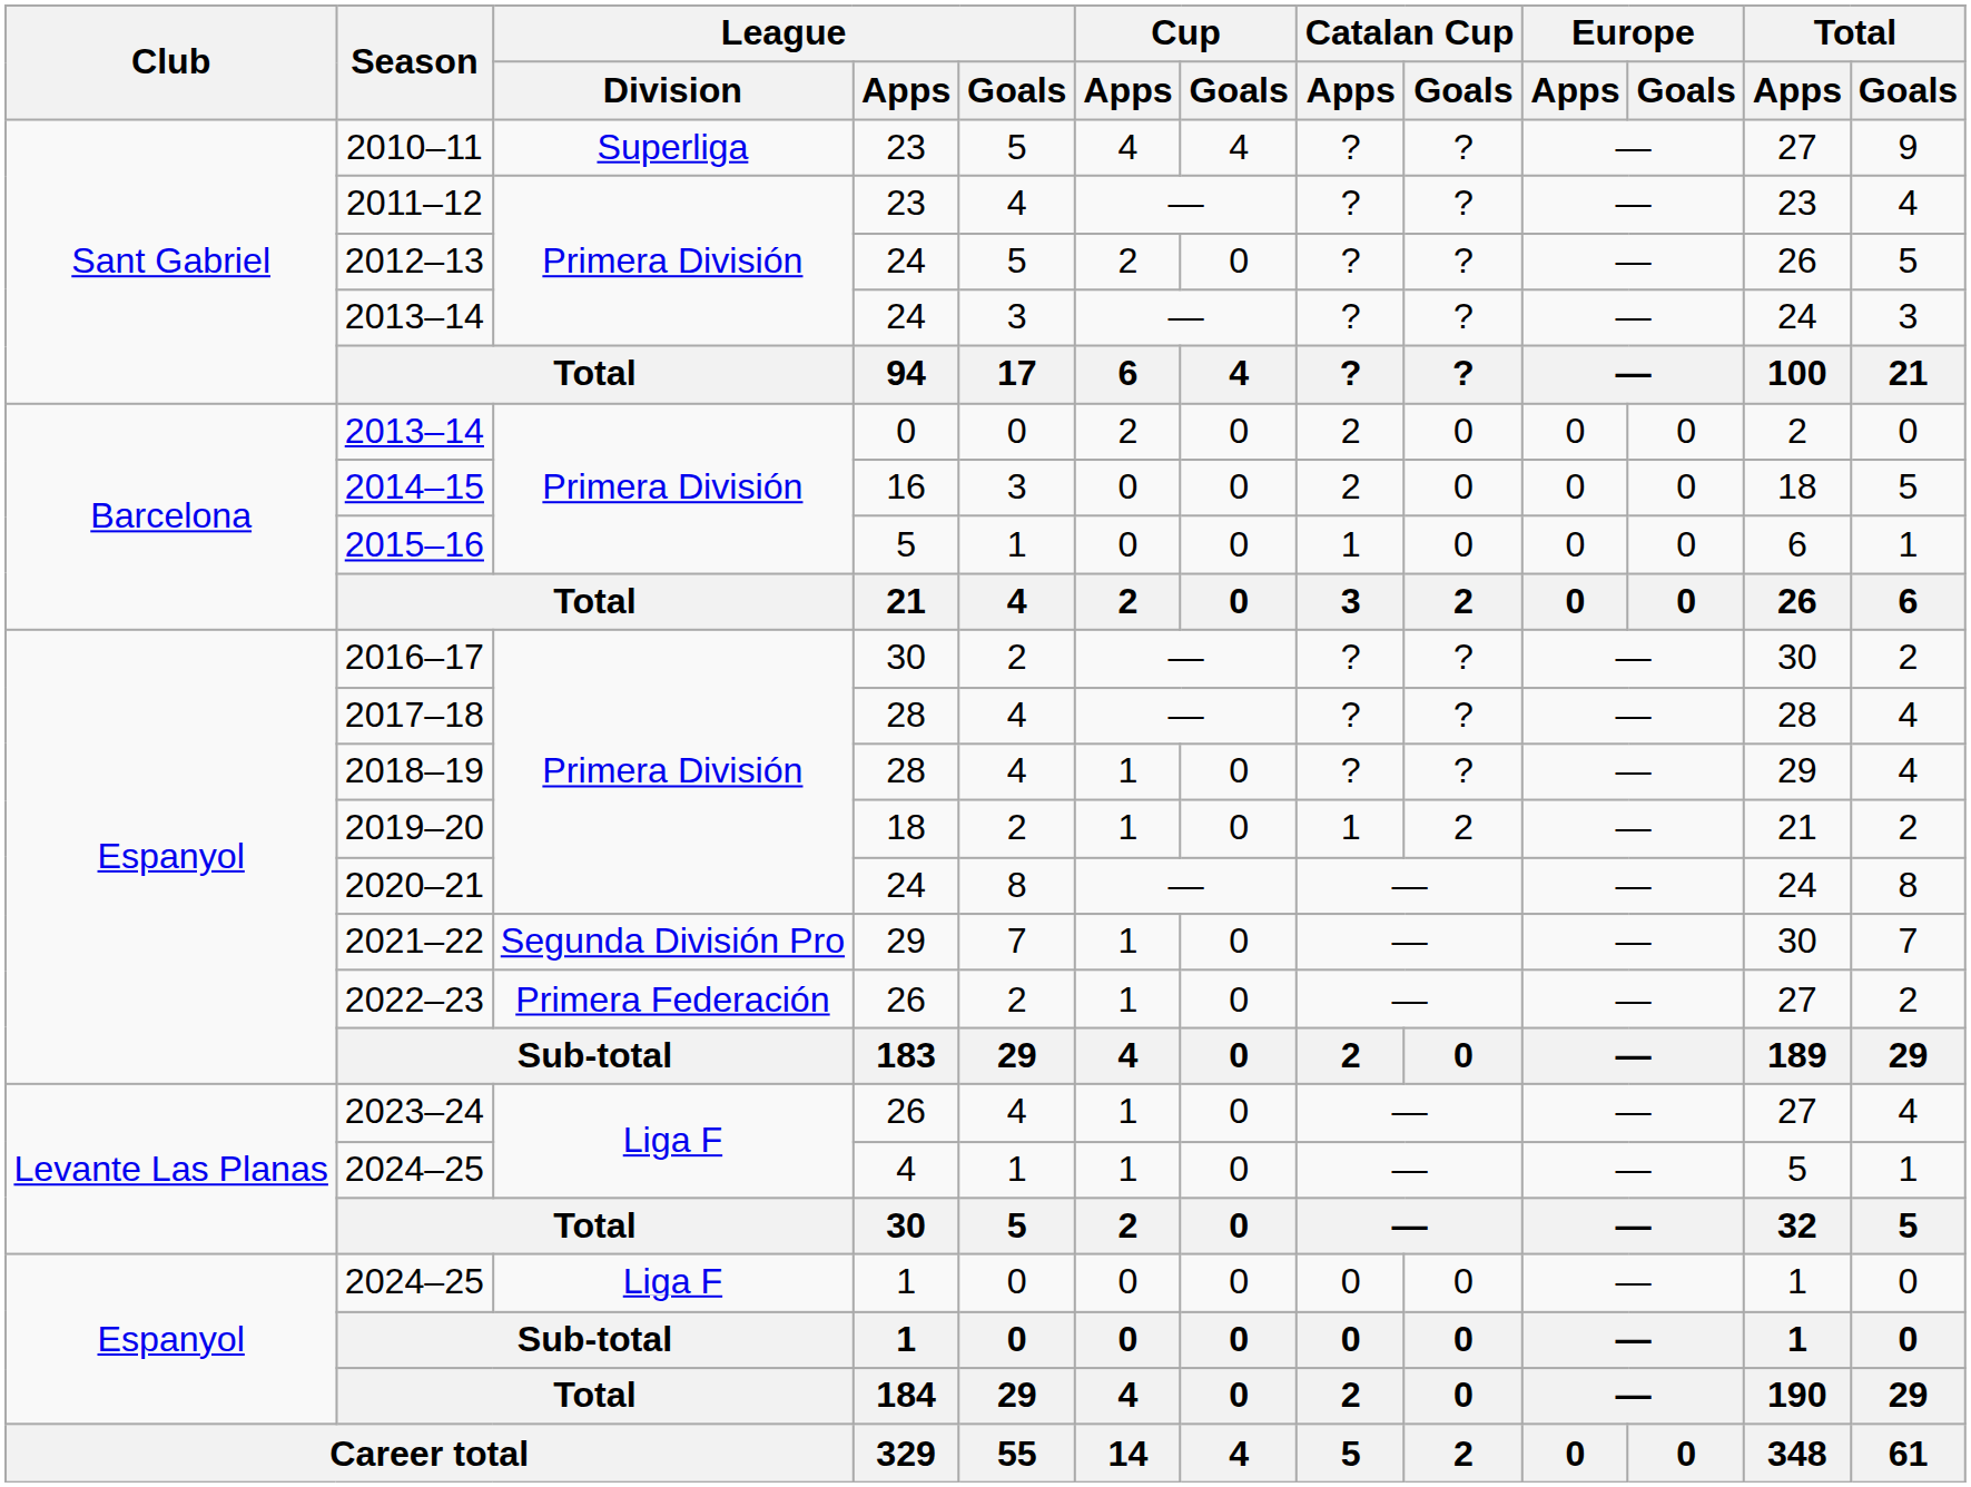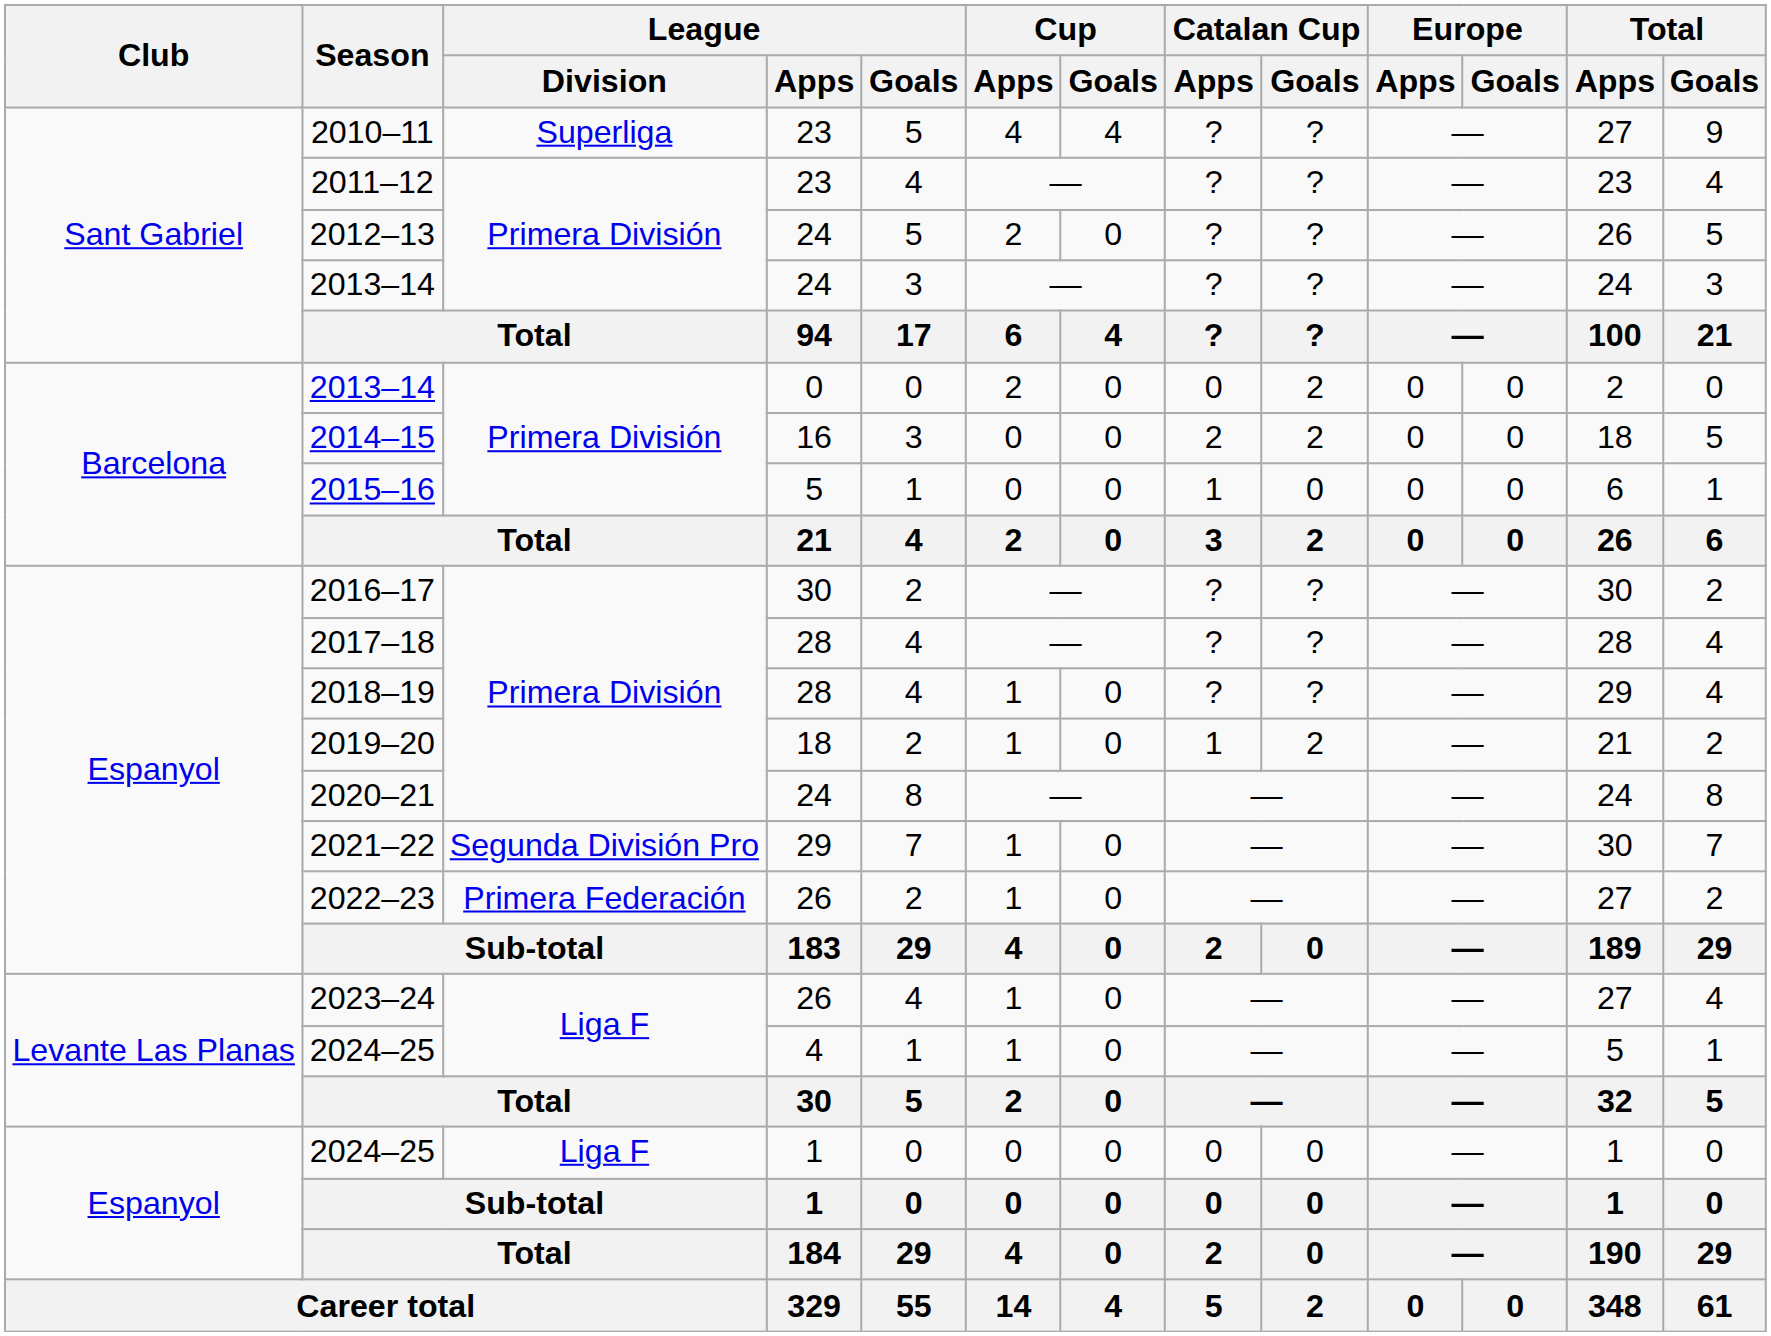 <table class="wikitable" style="text-align: center">
 <tr>
 <th rowspan="2">Club</th>
 <th rowspan="2">Season</th>
 <th colspan="3">League</th>
 <th colspan="2">Cup</th>
 <th colspan="2">Catalan Cup</th>
 <th colspan="2">Europe</th>
 <th colspan="2">Total</th>
 </tr>
 <tr>
 <th>Division</th>
 <th>Apps</th>
 <th>Goals</th>
 <th>Apps</th>
 <th>Goals</th>
 <th>Apps</th>
 <th>Goals</th>
 <th>Apps</th>
 <th>Goals</th>
 <th>Apps</th>
 <th>Goals</th>
 </tr>
 <tr>
 <td rowspan="5"><a href='#'>Sant Gabriel</a></td>
 <td>2010–11</td>
 <td><a href='#'>Superliga</a></td>
 <td>23</td>
 <td>5</td>
 <td>4</td>
 <td>4</td>
 <td>?</td>
 <td>?</td>
 <td colspan="2">—</td>
 <td>27</td>
 <td>9</td>
 </tr>
 <tr>
 <td>2011–12</td>
 <td rowspan="3"><a href='#'>Primera División</a></td>
 <td>23</td>
 <td>4</td>
 <td colspan="2">—</td>
 <td>?</td>
 <td>?</td>
 <td colspan="2">—</td>
 <td>23</td>
 <td>4</td>
 </tr>
 <tr>
 <td>2012–13</td>
 <td>24</td>
 <td>5</td>
 <td>2</td>
 <td>0</td>
 <td>?</td>
 <td>?</td>
 <td colspan="2">—</td>
 <td>26</td>
 <td>5</td>
 </tr>
 <tr>
 <td>2013–14</td>
 <td>24</td>
 <td>3</td>
 <td colspan="2">—</td>
 <td>?</td>
 <td>?</td>
 <td colspan="2">—</td>
 <td>24</td>
 <td>3</td>
 </tr>
 <tr>
 <th colspan="2">Total</th>
 <th>94</th>
 <th>17</th>
 <th>6</th>
 <th>4</th>
 <th>?</th>
 <th>?</th>
 <th colspan="2">—</th>
 <th>100</th>
 <th>21</th>
 </tr>
 <tr>
 <td rowspan="4"><a href='#'>Barcelona</a></td>
 <td><a href='#'>2013–14</a></td>
 <td rowspan="3"><a href='#'>Primera División</a></td>
 <td>0</td>
 <td>0</td>
 <td>2</td>
 <td>0</td>
+<td>0</td>
 <td>2</td>
-<td>0</td>
 <td>0</td>
 <td>0</td>
 <td>2</td>
 <td>0</td>
 </tr>
 <tr>
 <td><a href='#'>2014–15</a></td>
 <td>16</td>
 <td>3</td>
 <td>0</td>
 <td>0</td>
 <td>2</td>
-<td>0</td>
+<td>2</td>
 <td>0</td>
 <td>0</td>
 <td>18</td>
 <td>5</td>
 </tr>
 <tr>
 <td><a href='#'>2015–16</a></td>
 <td>5</td>
 <td>1</td>
 <td>0</td>
 <td>0</td>
 <td>1</td>
 <td>0</td>
 <td>0</td>
 <td>0</td>
 <td>6</td>
 <td>1</td>
 </tr>
 <tr>
 <th colspan="2">Total</th>
 <th>21</th>
 <th>4</th>
 <th>2</th>
 <th>0</th>
 <th>3</th>
 <th>2</th>
 <th>0</th>
 <th>0</th>
 <th>26</th>
 <th>6</th>
 </tr>
 <tr>
 <td rowspan="8"><a href='#'>Espanyol</a></td>
 <td>2016–17</td>
 <td rowspan="5"><a href='#'>Primera División</a></td>
 <td>30</td>
 <td>2</td>
 <td colspan="2">—</td>
 <td>?</td>
 <td>?</td>
 <td colspan="2">—</td>
 <td>30</td>
 <td>2</td>
 </tr>
 <tr>
 <td>2017–18</td>
 <td>28</td>
 <td>4</td>
 <td colspan="2">—</td>
 <td>?</td>
 <td>?</td>
 <td colspan="2">—</td>
 <td>28</td>
 <td>4</td>
 </tr>
 <tr>
 <td>2018–19</td>
 <td>28</td>
 <td>4</td>
 <td>1</td>
 <td>0</td>
 <td>?</td>
 <td>?</td>
 <td colspan="2">—</td>
 <td>29</td>
 <td>4</td>
 </tr>
 <tr>
 <td>2019–20</td>
 <td>18</td>
 <td>2</td>
 <td>1</td>
 <td>0</td>
 <td>1</td>
 <td>2</td>
 <td colspan="2">—</td>
 <td>21</td>
 <td>2</td>
 </tr>
 <tr>
 <td>2020–21</td>
 <td>24</td>
 <td>8</td>
 <td colspan="2">—</td>
 <td colspan="2">—</td>
 <td colspan="2">—</td>
 <td>24</td>
 <td>8</td>
 </tr>
 <tr>
 <td>2021–22</td>
 <td><a href='#'>Segunda División Pro</a></td>
 <td>29</td>
 <td>7</td>
 <td>1</td>
 <td>0</td>
 <td colspan="2">—</td>
 <td colspan="2">—</td>
 <td>30</td>
 <td>7</td>
 </tr>
 <tr>
 <td>2022–23</td>
 <td><a href='#'>Primera Federación</a></td>
 <td>26</td>
 <td>2</td>
 <td>1</td>
 <td>0</td>
 <td colspan="2">—</td>
 <td colspan="2">—</td>
 <td>27</td>
 <td>2</td>
 </tr>
 <tr>
 <th colspan="2">Sub-total</th>
 <th>183</th>
 <th>29</th>
 <th>4</th>
 <th>0</th>
 <th>2</th>
 <th>0</th>
 <th colspan="2">—</th>
 <th>189</th>
 <th>29</th>
 </tr>
 <tr>
 <td rowspan="3"><a href='#'>Levante Las Planas</a></td>
 <td>2023–24</td>
 <td rowspan="2"><a href='#'>Liga F</a></td>
 <td>26</td>
 <td>4</td>
 <td>1</td>
 <td>0</td>
 <td colspan="2">—</td>
 <td colspan="2">—</td>
 <td>27</td>
 <td>4</td>
 </tr>
 <tr>
 <td>2024–25</td>
 <td>4</td>
 <td>1</td>
 <td>1</td>
 <td>0</td>
 <td colspan="2">—</td>
 <td colspan="2">—</td>
 <td>5</td>
 <td>1</td>
 </tr>
 <tr>
 <th colspan="2">Total</th>
 <th>30</th>
 <th>5</th>
 <th>2</th>
 <th>0</th>
 <th colspan="2">—</th>
 <th colspan="2">—</th>
 <th>32</th>
 <th>5</th>
 </tr>
 <tr>
 <td rowspan="3"><a href='#'>Espanyol</a></td>
 <td>2024–25</td>
 <td><a href='#'>Liga F</a></td>
 <td>1</td>
 <td>0</td>
 <td>0</td>
 <td>0</td>
 <td>0</td>
 <td>0</td>
 <td colspan="2">—</td>
 <td>1</td>
 <td>0</td>
 </tr>
 <tr>
 <th colspan="2">Sub-total</th>
 <th>1</th>
 <th>0</th>
 <th>0</th>
 <th>0</th>
 <th>0</th>
 <th>0</th>
 <th colspan="2">—</th>
 <th>1</th>
 <th>0</th>
 </tr>
 <tr>
 <th colspan="2">Total</th>
 <th>184</th>
 <th>29</th>
 <th>4</th>
 <th>0</th>
 <th>2</th>
 <th>0</th>
 <th colspan="2">—</th>
 <th>190</th>
 <th>29</th>
 </tr>
 <tr>
 <th colspan="3">Career total</th>
 <th>329</th>
 <th>55</th>
 <th>14</th>
 <th>4</th>
 <th>5</th>
 <th>2</th>
 <th>0</th>
 <th>0</th>
 <th>348</th>
 <th>61</th>
 </tr>
 </table>
